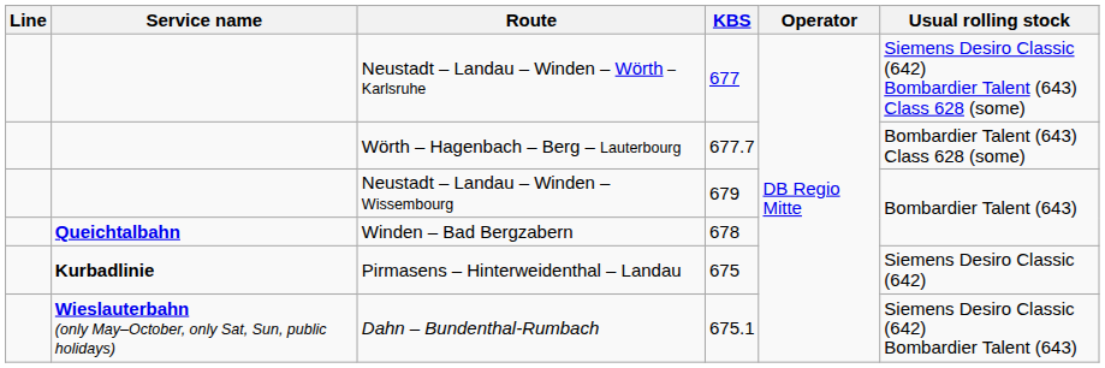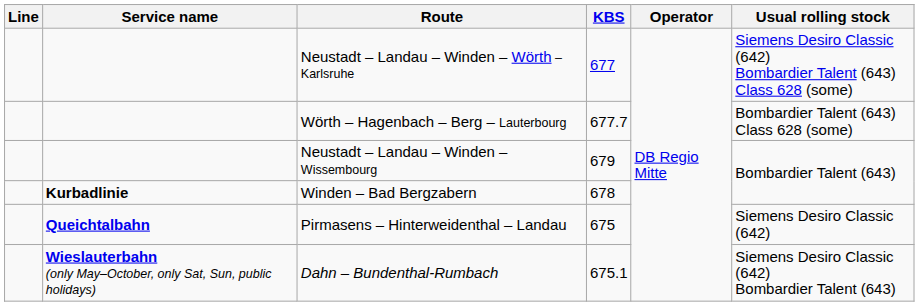 <table class="wikitable" style="font-size:91%; width:100%;">
 <tr>
 <th>Line</th>
 <th>Service name</th>
 <th>Route</th>
 <th style="width:20px;"><a href='#'>KBS</a></th>
 <th>Operator</th>
 <th>Usual rolling stock</th>
 </tr>
 <tr>
 <td style="font-size:111%;"></td>
 <td></td>
 <td>Neustadt – Landau – Winden – <a href='#'>Wörth</a><small> – Karlsruhe</small></td>
 <td><a href='#'>677</a></td>
 <td rowspan="6"><a href='#'>DB Regio Mitte</a></td>
 <td><a href='#'>Siemens Desiro Classic</a> (642)<br><a href='#'>Bombardier Talent</a> (643)<br><a href='#'>Class 628</a> (some)</td>
 </tr>
 <tr>
 <td style="font-size:111%;"></td>
 <td></td>
 <td>Wörth – Hagenbach – Berg – <small>Lauterbourg</small></td>
 <td>677.7</td>
 <td>Bombardier Talent (643)<br>Class 628 (some)</td>
 </tr>
 <tr>
 <td style="font-size:111%;"></td>
 <td></td>
 <td>Neustadt – Landau – Winden – <small>Wissembourg</small></td>
 <td>679</td>
 <td rowspan="2">Bombardier Talent (643)</td>
 </tr>
 <tr>
 <td style="font-size:111%;"></td>
-<td><strong><a href='#'>Queichtalbahn</a></strong></td>
+<td><strong>Kurbadlinie</strong></td>
 <td>Winden – Bad Bergzabern</td>
 <td>678</td>
 </tr>
 <tr>
 <td style="font-size:111%;"></td>
-<td><strong>Kurbadlinie</strong></td>
+<td><strong><a href='#'>Queichtalbahn</a></strong></td>
 <td>Pirmasens – Hinterweidenthal –  Landau</td>
 <td>675</td>
 <td>Siemens Desiro Classic (642)</td>
 </tr>
 <tr>
 <td style="font-size:111%;"></td>
 <td><strong><a href='#'>Wieslauterbahn</a><br></strong><small><em>(only May–October, only Sat, Sun, public holidays)</em></small></td>
 <td><em>  Dahn – Bundenthal-Rumbach</em></td>
 <td>675.1</td>
 <td>Siemens Desiro Classic (642)<br>Bombardier Talent (643)</td>
 </tr>
 </table>
